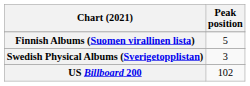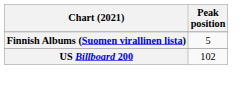 <table class="wikitable sortable plainrowheaders" style="text-align:center">
 <tr>
 <th scope="col">Chart (2021)</th>
 <th scope="col">Peak<br>position</th>
 </tr>
 <tr>
 </tr>
 <tr>
 </tr>
 <tr>
 </tr>
 <tr>
 </tr>
 <tr>
 <th scope="row">Finnish Albums (<a href='#'>Suomen virallinen lista</a>)</th>
 <td>5</td>
 </tr>
 <tr>
 </tr>
 <tr>
 </tr>
 <tr>
 </tr>
 <tr>
 </tr>
 <tr>
 </tr>
 <tr>
 </tr>
 <tr>
 </tr>
 <tr>
-<th scope="row">Swedish Physical Albums (<a href='#'>Sverigetopplistan</a>)</th>
-<td>3</td>
-</tr>
-<tr>
 </tr>
 <tr>
 </tr>
 <tr>
 </tr>
 <tr>
 <th scope="row">US <a href='#'><em>Billboard</em> 200</a></th>
 <td>102</td>
 </tr>
 </table>
